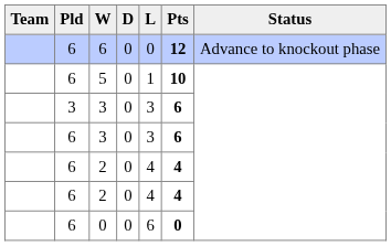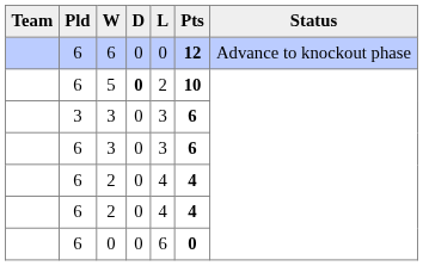 <table style=border-collapse:collapse border=1 cellspacing=0 cellpadding=5>
 <tr align=center bgcolor=#efefef>
 <th>Team</th>
 <th>Pld</th>
 <th>W</th>
 <th>D</th>
 <th>L</th>
 <th>Pts</th>
 <th>Status</th>
 </tr>
 <tr align=center style="background:#bbccff;">
 <td style="text-align:left;"> </td>
 <td>6</td>
 <td>6</td>
 <td>0</td>
 <td>0</td>
 <td><strong>12</strong></td>
 <td rowspan=1>Advance to knockout phase</td>
 </tr>
 <tr align=center style="background:#FFFFFF;">
 <td style="text-align:left;"> </td>
 <td>6</td>
 <td>5</td>
-<td>0</td>
-<td>1</td>
+<td><strong>0</strong></td>
+<td>2</td>
 <td><strong>10</strong></td>
 <td rowspan=6></td>
 </tr>
 <tr align=center style="background:#FFFFFF;">
 <td style="text-align:left;"> </td>
 <td>3</td>
 <td>3</td>
 <td>0</td>
 <td>3</td>
 <td><strong>6</strong></td>
 </tr>
 <tr align=center style="background:#FFFFFF;">
 <td style="text-align:left;"> </td>
 <td>6</td>
 <td>3</td>
 <td>0</td>
 <td>3</td>
 <td><strong>6</strong></td>
 </tr>
 <tr align=center style="background:#FFFFFF;">
 <td style="text-align:left;"> </td>
 <td>6</td>
 <td>2</td>
 <td>0</td>
 <td>4</td>
 <td><strong>4</strong></td>
 </tr>
 <tr align=center style="background:#FFFFFF;">
 <td style="text-align:left;"> </td>
 <td>6</td>
 <td>2</td>
 <td>0</td>
 <td>4</td>
 <td><strong>4</strong></td>
 </tr>
 <tr align=center style="background:#FFFFFF;">
 <td style="text-align:left;"> </td>
 <td>6</td>
 <td>0</td>
 <td>0</td>
 <td>6</td>
 <td><strong>0</strong></td>
 </tr>
 </table>
